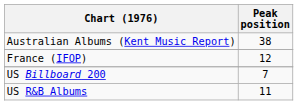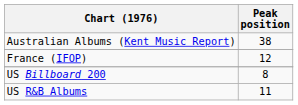 <table class="wikitable sortable">
 <tr>
 <th>Chart (1976)</th>
 <th>Peak<br>position</th>
 </tr>
 <tr>
 <td>Australian Albums (<a href='#'>Kent Music Report</a>)</td>
 <td align="center">38</td>
 </tr>
 <tr>
 </tr>
 <tr>
 <td>France (<a href='#'>IFOP</a>)</td>
 <td align="center">12</td>
 </tr>
 <tr>
 </tr>
 <tr>
 </tr>
 <tr>
 </tr>
 <tr>
 </tr>
 <tr>
 </tr>
 <tr>
 <td>US <a href='#'><em>Billboard</em> 200</a></td>
-<td align="center">7</td>
+<td align="center">8</td>
 </tr>
 <tr>
 <td>US <a href='#'>R&B Albums</a></td>
 <td align="center">11</td>
 </tr>
 </table>
